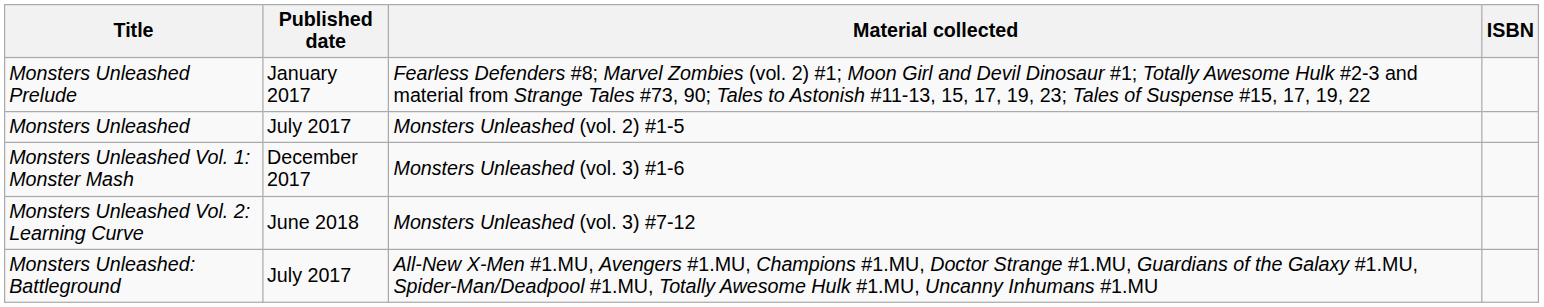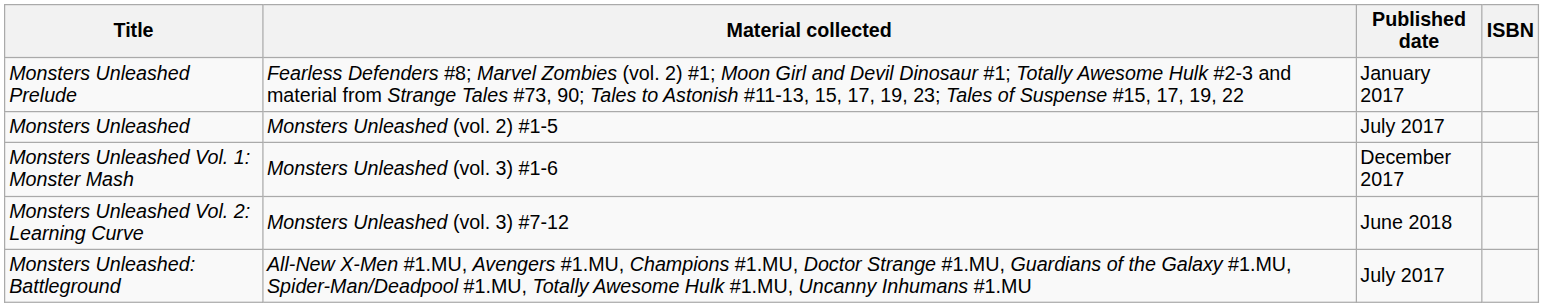 <table class="wikitable">
 <tr>
 <th>Title</th>
+<th>Material collected</th>
 <th>Published date</th>
-<th>Material collected</th>
 <th>ISBN</th>
 </tr>
 <tr>
 <td><em>Monsters Unleashed Prelude</em></td>
+<td><em>Fearless Defenders</em> #8; <em>Marvel Zombies</em> (vol. 2) #1; <em>Moon Girl and Devil Dinosaur</em> #1; <em>Totally Awesome Hulk</em> #2-3 and material from <em>Strange Tales</em> #73, 90; <em>Tales to Astonish</em> #11-13, 15, 17, 19, 23; <em>Tales of Suspense</em> #15, 17, 19, 22</td>
 <td>January 2017</td>
-<td><em>Fearless Defenders</em> #8; <em>Marvel Zombies</em> (vol. 2) #1; <em>Moon Girl and Devil Dinosaur</em> #1; <em>Totally Awesome Hulk</em> #2-3 and material from <em>Strange Tales</em> #73, 90; <em>Tales to Astonish</em> #11-13, 15, 17, 19, 23; <em>Tales of Suspense</em> #15, 17, 19, 22</td>
 <td></td>
 </tr>
 <tr>
 <td><em>Monsters Unleashed</em></td>
+<td><em>Monsters Unleashed</em> (vol. 2) #1-5</td>
 <td>July 2017</td>
-<td><em>Monsters Unleashed</em> (vol. 2) #1-5</td>
 <td></td>
 </tr>
 <tr>
 <td><em>Monsters Unleashed Vol. 1: Monster Mash</em></td>
+<td><em>Monsters Unleashed</em> (vol. 3) #1-6</td>
 <td>December 2017</td>
-<td><em>Monsters Unleashed</em> (vol. 3) #1-6</td>
 <td></td>
 </tr>
 <tr>
 <td><em>Monsters Unleashed Vol. 2: Learning Curve</em></td>
+<td><em>Monsters Unleashed</em> (vol. 3) #7-12</td>
 <td>June 2018</td>
-<td><em>Monsters Unleashed</em> (vol. 3) #7-12</td>
 <td></td>
 </tr>
 <tr>
 <td><em>Monsters Unleashed: Battleground</em></td>
+<td><em>All-New X-Men</em> #1.MU, <em>Avengers</em> #1.MU, <em>Champions</em> #1.MU, <em>Doctor Strange</em> #1.MU, <em>Guardians of the Galaxy</em> #1.MU, <em>Spider-Man/Deadpool</em> #1.MU, <em>Totally Awesome Hulk</em> #1.MU, <em>Uncanny Inhumans</em> #1.MU</td>
 <td>July 2017</td>
-<td><em>All-New X-Men</em> #1.MU, <em>Avengers</em> #1.MU, <em>Champions</em> #1.MU, <em>Doctor Strange</em> #1.MU, <em>Guardians of the Galaxy</em> #1.MU, <em>Spider-Man/Deadpool</em> #1.MU, <em>Totally Awesome Hulk</em> #1.MU, <em>Uncanny Inhumans</em> #1.MU</td>
 <td></td>
 </tr>
 </table>
